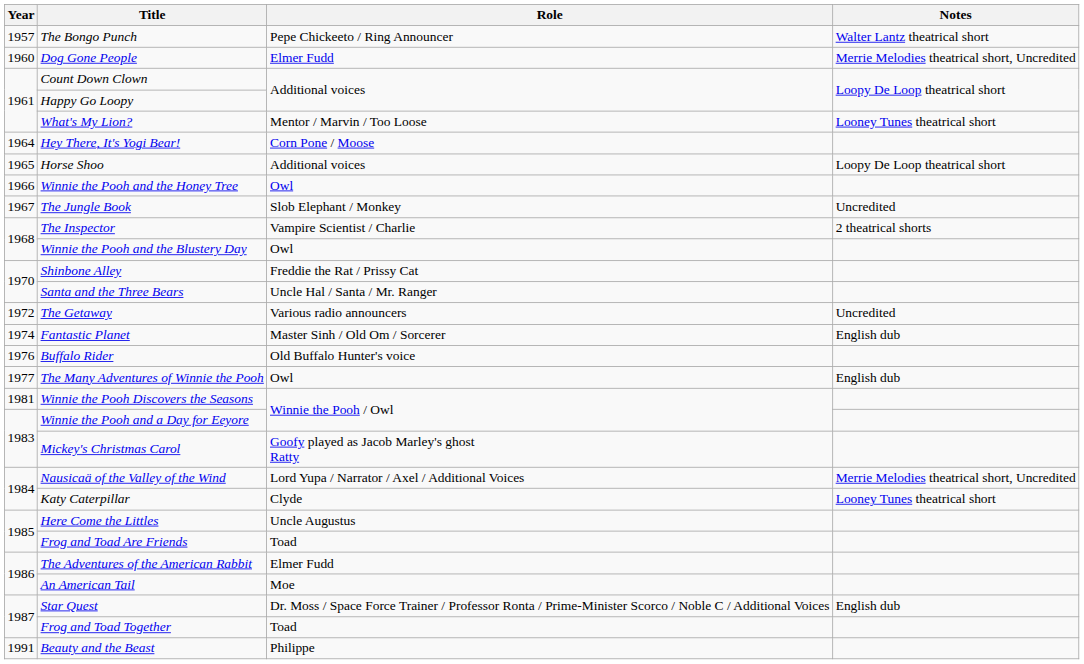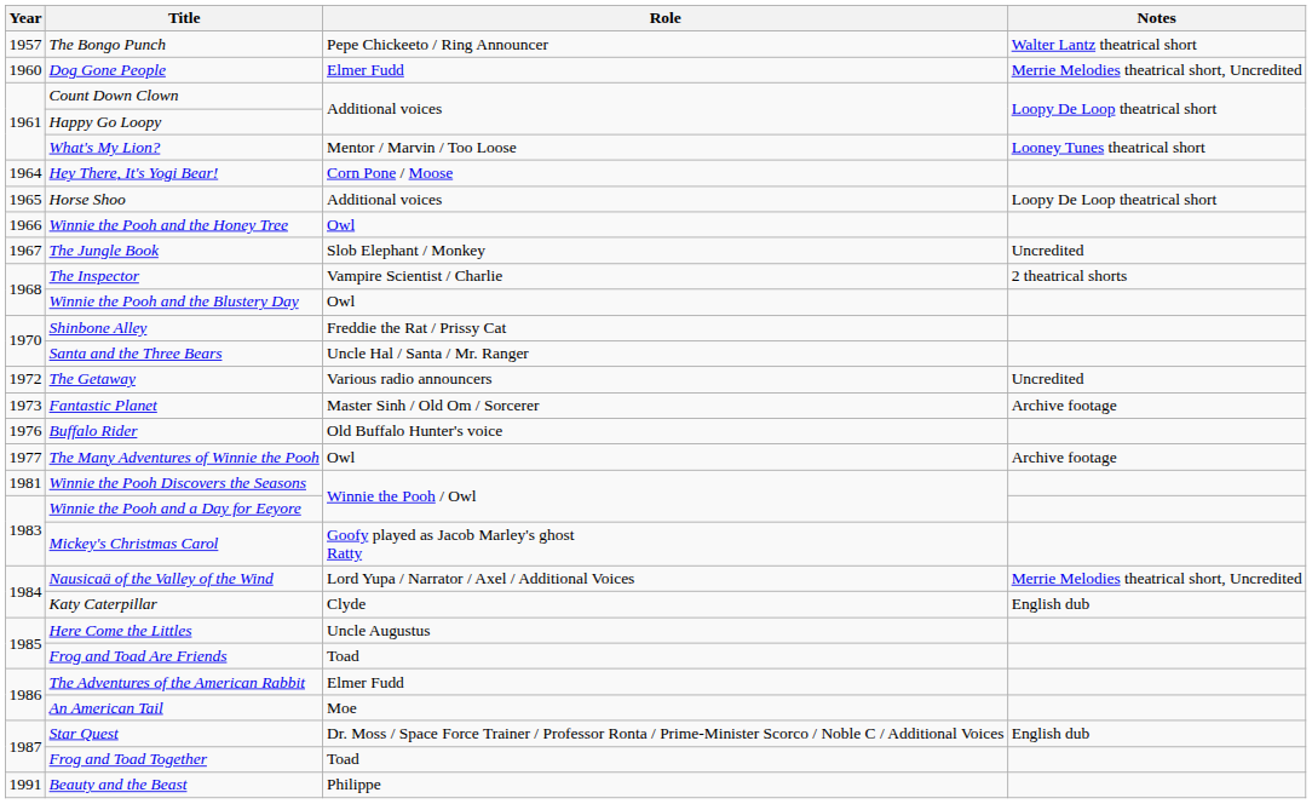 <table class="wikitable plainrowheaders sortable">
 <tr>
 <th scope="col">Year</th>
 <th scope="col">Title</th>
 <th scope="col">Role</th>
 <th scope="col" class="unsortable">Notes</th>
 </tr>
 <tr>
 <td>1957</td>
 <td><em>The Bongo Punch</em></td>
 <td>Pepe Chickeeto / Ring Announcer</td>
 <td><a href='#'>Walter Lantz</a> theatrical short</td>
 </tr>
 <tr>
 <td>1960</td>
 <td><em><a href='#'>Dog Gone People</a></em></td>
 <td><a href='#'>Elmer Fudd</a></td>
 <td><a href='#'>Merrie Melodies</a> theatrical short, Uncredited</td>
 </tr>
 <tr>
 <td rowspan="3">1961</td>
 <td><em>Count Down Clown</em></td>
 <td rowspan="2">Additional voices</td>
 <td rowspan="2"><a href='#'>Loopy De Loop</a> theatrical short</td>
 </tr>
 <tr>
 <td><em>Happy Go Loopy</em></td>
 </tr>
 <tr>
 <td><em><a href='#'>What's My Lion?</a></em></td>
 <td>Mentor / Marvin / Too Loose</td>
 <td><a href='#'>Looney Tunes</a> theatrical short</td>
 </tr>
 <tr>
 <td>1964</td>
 <td><em><a href='#'>Hey There, It's Yogi Bear!</a></em></td>
 <td><a href='#'>Corn Pone</a> / <a href='#'>Moose</a></td>
 <td></td>
 </tr>
 <tr>
 <td>1965</td>
 <td><em>Horse Shoo</em></td>
 <td>Additional voices</td>
 <td>Loopy De Loop theatrical short</td>
 </tr>
 <tr>
 <td>1966</td>
 <td><em><a href='#'>Winnie the Pooh and the Honey Tree</a></em></td>
 <td><a href='#'>Owl</a></td>
 <td></td>
 </tr>
 <tr>
 <td>1967</td>
 <td><em><a href='#'>The Jungle Book</a></em></td>
 <td>Slob Elephant / Monkey</td>
 <td>Uncredited</td>
 </tr>
 <tr>
 <td rowspan="2">1968</td>
 <td><em><a href='#'>The Inspector</a></em></td>
 <td>Vampire Scientist / Charlie</td>
 <td>2 theatrical shorts</td>
 </tr>
 <tr>
 <td><em><a href='#'>Winnie the Pooh and the Blustery Day</a></em></td>
 <td>Owl</td>
 <td></td>
 </tr>
 <tr>
 <td rowspan="2">1970</td>
 <td><em><a href='#'>Shinbone Alley</a></em></td>
 <td>Freddie the Rat / Prissy Cat</td>
 <td></td>
 </tr>
 <tr>
 <td><em><a href='#'>Santa and the Three Bears</a></em></td>
 <td>Uncle Hal / Santa / Mr. Ranger</td>
 <td></td>
 </tr>
 <tr>
 <td>1972</td>
 <td><em><a href='#'>The Getaway</a></em></td>
 <td>Various radio announcers</td>
 <td>Uncredited</td>
 </tr>
 <tr>
-<td>1974</td>
+<td>1973</td>
 <td><em><a href='#'>Fantastic Planet</a></em></td>
 <td>Master Sinh / Old Om / Sorcerer</td>
-<td>English dub</td>
+<td>Archive footage</td>
 </tr>
 <tr>
 <td>1976</td>
 <td><em><a href='#'>Buffalo Rider</a></em></td>
 <td>Old Buffalo Hunter's voice</td>
 <td></td>
 </tr>
 <tr>
 <td>1977</td>
 <td><em><a href='#'>The Many Adventures of Winnie the Pooh</a></em></td>
 <td>Owl</td>
-<td>English dub</td>
+<td>Archive footage</td>
 </tr>
 <tr>
 <td>1981</td>
 <td><em><a href='#'>Winnie the Pooh Discovers the Seasons</a></em></td>
 <td rowspan="2"><a href='#'>Winnie the Pooh</a> / Owl</td>
 <td></td>
 </tr>
 <tr>
 <td rowspan="2">1983</td>
 <td><em><a href='#'>Winnie the Pooh and a Day for Eeyore</a></em></td>
 <td></td>
 </tr>
 <tr>
 <td><em><a href='#'>Mickey's Christmas Carol</a></em></td>
 <td><a href='#'>Goofy</a> played as Jacob Marley's ghost<br><a href='#'>Ratty</a></td>
 <td></td>
 </tr>
 <tr>
 <td rowspan="2">1984</td>
 <td><em><a href='#'>Nausicaä of the Valley of the Wind</a></em></td>
 <td>Lord Yupa / Narrator / Axel / Additional Voices</td>
 <td><a href='#'>Merrie Melodies</a> theatrical short, Uncredited</td>
 </tr>
 <tr>
 <td><em>Katy Caterpillar</em></td>
 <td>Clyde</td>
-<td><a href='#'>Looney Tunes</a> theatrical short</td>
+<td>English dub</td>
 </tr>
 <tr>
 <td rowspan="2">1985</td>
 <td><em><a href='#'>Here Come the Littles</a></em></td>
 <td>Uncle Augustus</td>
 <td></td>
 </tr>
 <tr>
 <td><em><a href='#'>Frog and Toad Are Friends</a></em></td>
 <td>Toad</td>
 <td></td>
 </tr>
 <tr>
 <td rowspan="2">1986</td>
 <td><em><a href='#'>The Adventures of the American Rabbit</a></em></td>
 <td>Elmer Fudd</td>
 <td></td>
 </tr>
 <tr>
 <td><em><a href='#'>An American Tail</a></em></td>
 <td>Moe</td>
 <td></td>
 </tr>
 <tr>
 <td rowspan="2">1987</td>
 <td><em><a href='#'>Star Quest</a></em></td>
 <td>Dr. Moss / Space Force Trainer / Professor Ronta / Prime-Minister Scorco / Noble C / Additional Voices</td>
 <td>English dub</td>
 </tr>
 <tr>
 <td><em><a href='#'>Frog and Toad Together</a></em></td>
 <td>Toad</td>
 <td></td>
 </tr>
 <tr>
 <td>1991</td>
 <td><em><a href='#'>Beauty and the Beast</a></em></td>
 <td>Philippe</td>
 <td></td>
 </tr>
 </table>
